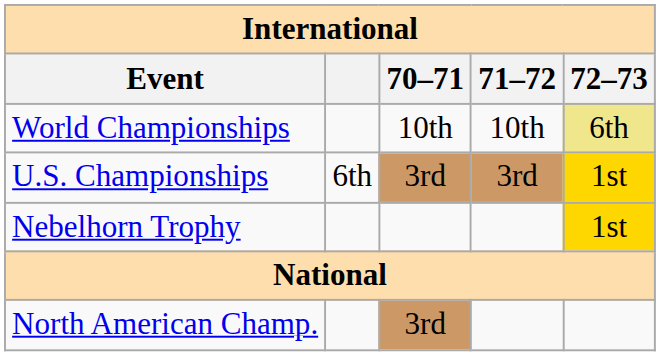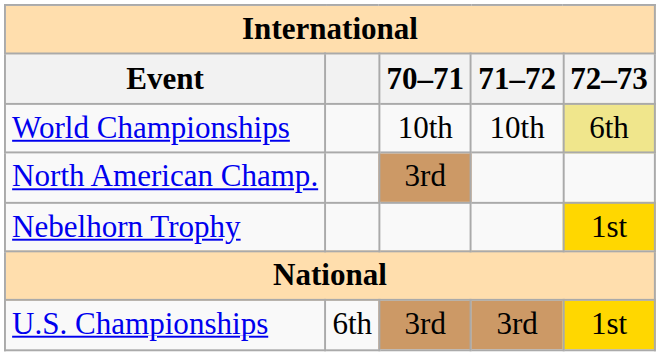 <table class="wikitable" style="text-align:center">
 <tr>
 <th style="background-color: #ffdead; " colspan=5 align=center>International</th>
 </tr>
 <tr>
 <th>Event</th>
 <th></th>
 <th>70–71</th>
 <th>71–72</th>
 <th>72–73</th>
 </tr>
 <tr>
 <td align=left><a href='#'>World Championships</a></td>
 <td></td>
 <td>10th</td>
 <td>10th</td>
 <td style="background: khaki;">6th</td>
 </tr>
 <tr>
-<td align=left><a href='#'>U.S. Championships</a></td>
-<td>6th</td>
+<td align=left><a href='#'>North American Champ.</a></td>
+<td></td>
 <td bgcolor=cc9966>3rd</td>
-<td bgcolor=cc9966>3rd</td>
-<td bgcolor=gold>1st</td>
+<td></td>
+<td></td>
 </tr>
 <tr>
 <td align=left><a href='#'>Nebelhorn Trophy</a></td>
 <td></td>
 <td></td>
 <td></td>
 <td bgcolor=gold>1st</td>
 </tr>
 <tr>
 <th style="background-color: #ffdead; " colspan=5 align=center>National</th>
 </tr>
 <tr>
-<td align=left><a href='#'>North American Champ.</a></td>
-<td></td>
+<td align=left><a href='#'>U.S. Championships</a></td>
+<td>6th</td>
 <td bgcolor=cc9966>3rd</td>
-<td></td>
-<td></td>
+<td bgcolor=cc9966>3rd</td>
+<td bgcolor=gold>1st</td>
 </tr>
 </table>
